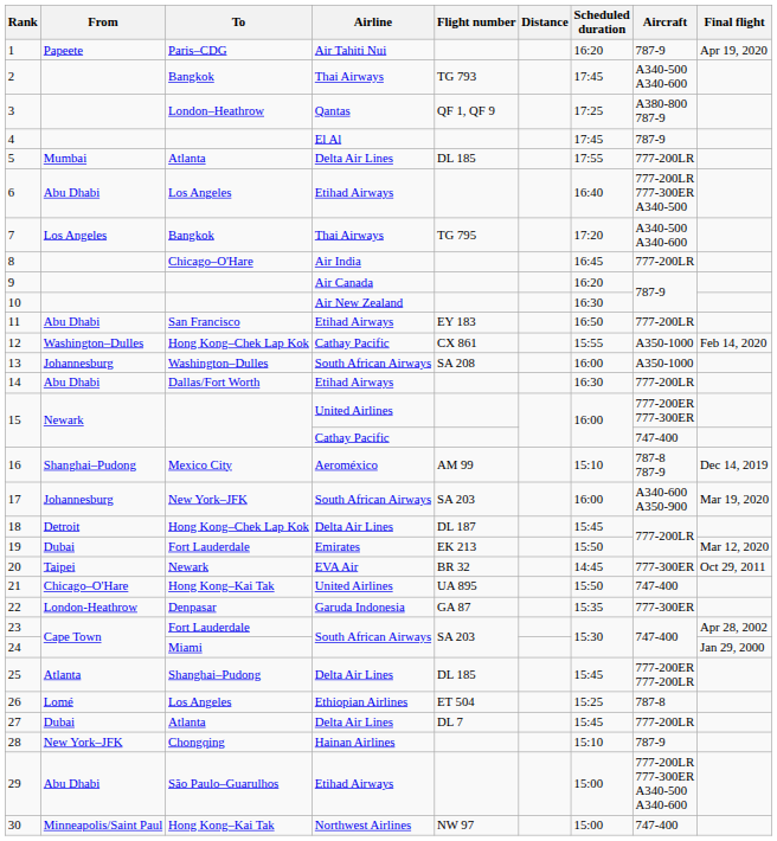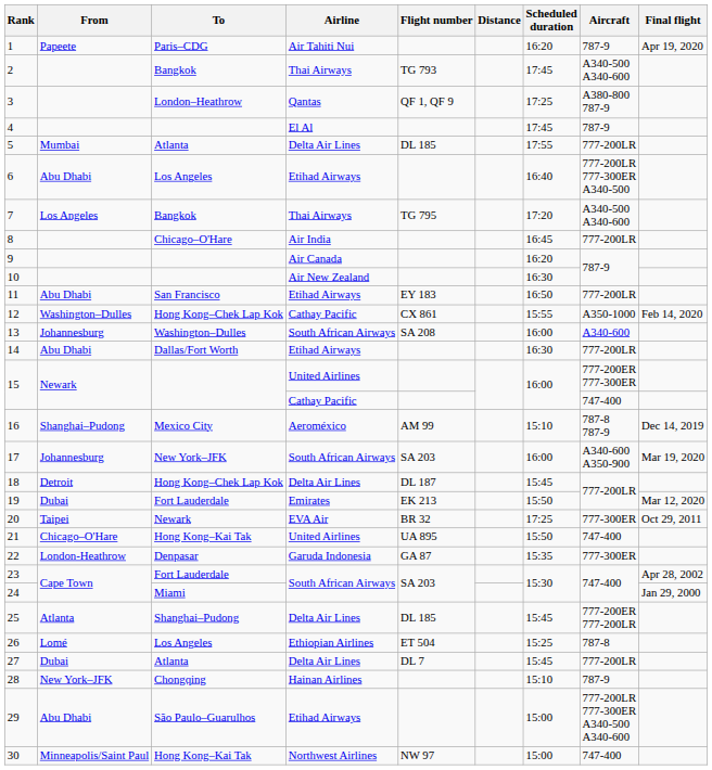 <table class="wikitable sortable sticky-header" style="text-align:left">
 <tr>
 <th>Rank</th>
 <th>From</th>
 <th>To</th>
 <th>Airline</th>
 <th>Flight number</th>
 <th>Distance</th>
 <th>Scheduled<br>duration</th>
 <th>Aircraft</th>
 <th>Final flight</th>
 </tr>
 <tr>
 <td>1</td>
 <td> <a href='#'>Papeete</a></td>
 <td> <a href='#'>Paris–CDG</a></td>
 <td><a href='#'>Air Tahiti Nui</a></td>
 <td></td>
 <td></td>
 <td>16:20</td>
 <td>787-9</td>
 <td>Apr 19, 2020</td>
 </tr>
 <tr>
 <td>2</td>
 <td></td>
 <td> <a href='#'>Bangkok</a></td>
 <td><a href='#'>Thai Airways</a></td>
 <td>TG 793</td>
 <td></td>
 <td>17:45</td>
 <td>A340-500<br>A340-600</td>
 <td></td>
 </tr>
 <tr>
 <td>3</td>
 <td></td>
 <td> <a href='#'>London–Heathrow</a></td>
 <td><a href='#'>Qantas</a></td>
 <td>QF 1, QF 9</td>
 <td></td>
 <td>17:25</td>
 <td>A380-800<br>787-9</td>
 <td></td>
 </tr>
 <tr>
 <td>4</td>
 <td></td>
 <td></td>
 <td><a href='#'>El Al</a></td>
 <td></td>
 <td></td>
 <td>17:45</td>
 <td>787-9</td>
 <td></td>
 </tr>
 <tr>
 <td>5</td>
 <td> <a href='#'>Mumbai</a></td>
 <td> <a href='#'>Atlanta</a></td>
 <td><a href='#'>Delta Air Lines</a></td>
 <td>DL 185</td>
 <td></td>
 <td>17:55</td>
 <td>777-200LR</td>
 <td></td>
 </tr>
 <tr>
 <td>6</td>
 <td> <a href='#'>Abu Dhabi</a></td>
 <td> <a href='#'>Los Angeles</a></td>
 <td><a href='#'>Etihad Airways</a></td>
 <td></td>
 <td></td>
 <td>16:40</td>
 <td>777-200LR<br>777-300ER<br>A340-500</td>
 <td></td>
 </tr>
 <tr>
 <td>7</td>
 <td> <a href='#'>Los Angeles</a></td>
 <td> <a href='#'>Bangkok</a></td>
 <td><a href='#'>Thai Airways</a></td>
 <td>TG 795</td>
 <td></td>
 <td>17:20</td>
 <td>A340-500<br>A340-600</td>
 <td></td>
 </tr>
 <tr>
 <td>8</td>
 <td></td>
 <td> <a href='#'>Chicago–O'Hare</a></td>
 <td><a href='#'>Air India</a></td>
 <td></td>
 <td></td>
 <td>16:45</td>
 <td>777-200LR</td>
 <td></td>
 </tr>
 <tr>
 <td>9</td>
 <td></td>
 <td></td>
 <td><a href='#'>Air Canada</a></td>
 <td></td>
 <td></td>
 <td>16:20</td>
 <td rowspan="2">787-9</td>
 <td></td>
 </tr>
 <tr>
 <td>10</td>
 <td></td>
 <td></td>
 <td><a href='#'>Air New Zealand</a></td>
 <td></td>
 <td></td>
 <td>16:30</td>
 <td></td>
 </tr>
 <tr>
 <td>11</td>
 <td> <a href='#'>Abu Dhabi</a></td>
 <td> <a href='#'>San Francisco</a></td>
 <td><a href='#'>Etihad Airways</a></td>
 <td>EY 183</td>
 <td></td>
 <td>16:50</td>
 <td>777-200LR</td>
 <td></td>
 </tr>
 <tr>
 <td>12</td>
 <td> <a href='#'>Washington–Dulles</a></td>
 <td> <a href='#'>Hong Kong–Chek Lap Kok</a></td>
 <td><a href='#'>Cathay Pacific</a></td>
 <td>CX 861</td>
 <td></td>
 <td>15:55</td>
 <td>A350-1000</td>
 <td>Feb 14, 2020</td>
 </tr>
 <tr>
 <td>13</td>
 <td> <a href='#'>Johannesburg</a></td>
 <td> <a href='#'>Washington–Dulles</a></td>
 <td><a href='#'>South African Airways</a></td>
 <td>SA 208</td>
 <td></td>
 <td>16:00</td>
-<td>A350-1000</td>
+<td><a href='#'>A340-600</a></td>
 <td></td>
 </tr>
 <tr>
 <td>14</td>
 <td> <a href='#'>Abu Dhabi</a></td>
 <td> <a href='#'>Dallas/Fort Worth</a></td>
 <td><a href='#'>Etihad Airways</a></td>
 <td></td>
 <td></td>
 <td>16:30</td>
 <td>777-200LR</td>
 <td></td>
 </tr>
 <tr>
 <td rowspan="2">15</td>
 <td rowspan="2"> <a href='#'>Newark</a></td>
 <td rowspan="2"></td>
 <td><a href='#'>United Airlines</a></td>
 <td></td>
 <td rowspan="2"></td>
 <td rowspan="2">16:00</td>
 <td>777-200ER<br>777-300ER</td>
 <td></td>
 </tr>
 <tr>
 <td><a href='#'>Cathay Pacific</a></td>
 <td></td>
 <td>747-400</td>
 <td></td>
 </tr>
 <tr>
 <td>16</td>
 <td> <a href='#'>Shanghai–Pudong</a></td>
 <td> <a href='#'>Mexico City</a></td>
 <td><a href='#'>Aeroméxico</a></td>
 <td>AM 99</td>
 <td></td>
 <td>15:10</td>
 <td>787-8<br>787-9</td>
 <td>Dec 14, 2019</td>
 </tr>
 <tr>
 <td>17</td>
 <td> <a href='#'>Johannesburg</a></td>
 <td> <a href='#'>New York–JFK</a></td>
 <td><a href='#'>South African Airways</a></td>
 <td>SA 203</td>
 <td></td>
 <td>16:00</td>
 <td>A340-600<br>A350-900</td>
 <td>Mar 19, 2020</td>
 </tr>
 <tr>
 <td>18</td>
 <td> <a href='#'>Detroit</a></td>
 <td> <a href='#'>Hong Kong–Chek Lap Kok</a></td>
 <td><a href='#'>Delta Air Lines</a></td>
 <td>DL 187</td>
 <td></td>
 <td>15:45</td>
 <td rowspan="2">777-200LR</td>
 <td></td>
 </tr>
 <tr>
 <td>19</td>
 <td> <a href='#'>Dubai</a></td>
 <td> <a href='#'>Fort Lauderdale</a></td>
 <td><a href='#'>Emirates</a></td>
 <td>EK 213</td>
 <td></td>
 <td>15:50</td>
 <td>Mar 12, 2020</td>
 </tr>
 <tr>
 <td>20</td>
 <td> <a href='#'>Taipei</a></td>
 <td> <a href='#'>Newark</a></td>
 <td><a href='#'>EVA Air</a></td>
 <td>BR 32</td>
 <td></td>
-<td>14:45</td>
+<td>17:25</td>
 <td>777-300ER</td>
 <td>Oct 29, 2011</td>
 </tr>
 <tr>
 <td>21</td>
 <td> <a href='#'>Chicago–O'Hare</a></td>
 <td> <a href='#'>Hong Kong–Kai Tak</a></td>
 <td><a href='#'>United Airlines</a></td>
 <td>UA 895</td>
 <td></td>
 <td>15:50</td>
 <td>747-400</td>
 <td></td>
 </tr>
 <tr>
 <td>22</td>
 <td> <a href='#'>London-Heathrow</a></td>
 <td> <a href='#'>Denpasar</a></td>
 <td><a href='#'>Garuda Indonesia</a></td>
 <td>GA 87</td>
 <td></td>
 <td>15:35</td>
 <td>777-300ER</td>
 <td></td>
 </tr>
 <tr>
 <td>23</td>
 <td rowspan="2"> <a href='#'>Cape Town</a></td>
 <td> <a href='#'>Fort Lauderdale</a></td>
 <td rowspan="2"><a href='#'>South African Airways</a></td>
 <td rowspan="2">SA 203</td>
 <td></td>
 <td rowspan="2">15:30</td>
 <td rowspan="2">747-400</td>
 <td>Apr 28, 2002</td>
 </tr>
 <tr>
 <td>24</td>
 <td> <a href='#'>Miami</a></td>
 <td></td>
 <td>Jan 29, 2000</td>
 </tr>
 <tr>
 <td>25</td>
 <td> <a href='#'>Atlanta</a></td>
 <td> <a href='#'>Shanghai–Pudong</a></td>
 <td><a href='#'>Delta Air Lines</a></td>
 <td>DL 185</td>
 <td></td>
 <td>15:45</td>
 <td>777-200ER<br>777-200LR</td>
 <td></td>
 </tr>
 <tr>
 <td>26</td>
 <td> <a href='#'>Lomé</a></td>
 <td> <a href='#'>Los Angeles</a></td>
 <td><a href='#'>Ethiopian Airlines</a></td>
 <td>ET 504</td>
 <td></td>
 <td>15:25</td>
 <td>787-8</td>
 <td></td>
 </tr>
 <tr>
 <td>27</td>
 <td> <a href='#'>Dubai</a></td>
 <td> <a href='#'>Atlanta</a></td>
 <td><a href='#'>Delta Air Lines</a></td>
 <td>DL 7</td>
 <td></td>
 <td>15:45</td>
 <td>777-200LR</td>
 <td></td>
 </tr>
 <tr>
 <td>28</td>
 <td> <a href='#'>New York–JFK</a></td>
 <td> <a href='#'>Chongqing</a></td>
 <td><a href='#'>Hainan Airlines</a></td>
 <td></td>
 <td></td>
 <td>15:10</td>
 <td>787-9</td>
 <td></td>
 </tr>
 <tr>
 <td>29</td>
 <td> <a href='#'>Abu Dhabi</a></td>
 <td> <a href='#'>São Paulo–Guarulhos</a></td>
 <td><a href='#'>Etihad Airways</a></td>
 <td></td>
 <td></td>
 <td>15:00</td>
 <td>777-200LR<br>777-300ER<br>A340-500<br>A340-600</td>
 <td></td>
 </tr>
 <tr>
 <td>30</td>
 <td> <a href='#'>Minneapolis/Saint Paul</a></td>
 <td> <a href='#'>Hong Kong–Kai Tak</a></td>
 <td><a href='#'>Northwest Airlines</a></td>
 <td>NW 97</td>
 <td></td>
 <td>15:00</td>
 <td>747-400</td>
 <td></td>
 </tr>
 </table>
